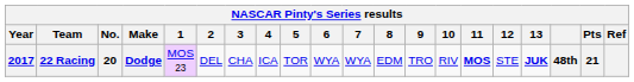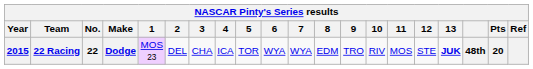 <table class="wikitable" style="text-align:center; font-size:75%">
 <tr>
 <th colspan=20><a href='#'>NASCAR Pinty's Series</a> results</th>
 </tr>
 <tr>
 <th>Year</th>
 <th>Team</th>
 <th>No.</th>
 <th>Make</th>
 <th>1</th>
 <th>2</th>
 <th>3</th>
 <th>4</th>
 <th>5</th>
 <th>6</th>
 <th>7</th>
 <th>8</th>
 <th>9</th>
 <th>10</th>
 <th>11</th>
 <th>12</th>
 <th>13</th>
 <th></th>
 <th>Pts</th>
 <th>Ref</th>
 </tr>
 <tr>
-<th><a href='#'>2017</a></th>
+<th><a href='#'>2015</a></th>
 <th><a href='#'>22 Racing</a></th>
-<th>20</th>
+<th>22</th>
 <th><a href='#'>Dodge</a></th>
 <td style="background:#EFCFFF;"><a href='#'>MOS</a><br><small>23</small></td>
 <td><a href='#'>DEL</a></td>
 <td><a href='#'>CHA</a></td>
 <td><a href='#'>ICA</a></td>
 <td><a href='#'>TOR</a></td>
 <td><a href='#'>WYA</a></td>
 <td><a href='#'>WYA</a></td>
 <td><a href='#'>EDM</a></td>
 <td><a href='#'>TRO</a></td>
 <td><a href='#'>RIV</a></td>
-<td><strong><a href='#'>MOS</a></strong></td>
+<td><a href='#'>MOS</a></td>
 <td><a href='#'>STE</a></td>
 <td><strong><a href='#'>JUK</a></strong></td>
 <th>48th</th>
-<th>21</th>
+<th>20</th>
 <th></th>
 </tr>
 </table>
